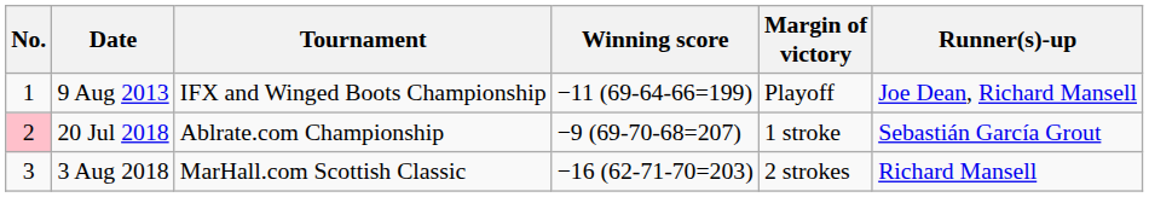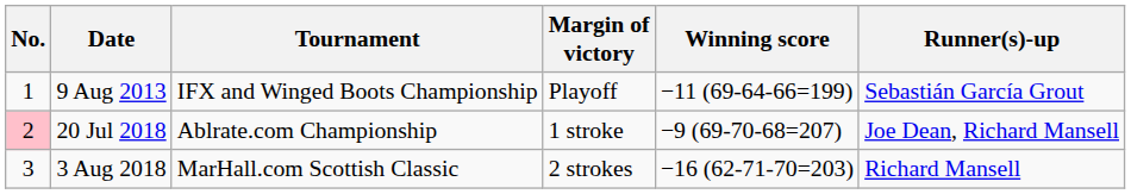 <table class="wikitable" style="font-size:95%;">
 <tr>
 <th>No.</th>
 <th>Date</th>
 <th>Tournament</th>
+<th>Margin of<br>victory</th>
 <th>Winning score</th>
-<th>Margin of<br>victory</th>
 <th>Runner(s)-up</th>
 </tr>
 <tr>
 <td align=center>1</td>
 <td align=right>9 Aug <a href='#'>2013</a></td>
 <td>IFX and Winged Boots Championship</td>
+<td>Playoff</td>
 <td>−11 (69-64-66=199)</td>
-<td>Playoff</td>
-<td> <a href='#'>Joe Dean</a>,  <a href='#'>Richard Mansell</a></td>
+<td> <a href='#'>Sebastián García Grout</a></td>
 </tr>
 <tr>
 <td align=center style="background: pink;">2</td>
 <td align=right>20 Jul <a href='#'>2018</a></td>
 <td>Ablrate.com Championship</td>
+<td>1 stroke</td>
 <td>−9 (69-70-68=207)</td>
-<td>1 stroke</td>
-<td> <a href='#'>Sebastián García Grout</a></td>
+<td> <a href='#'>Joe Dean</a>,  <a href='#'>Richard Mansell</a></td>
 </tr>
 <tr>
 <td align=center>3</td>
 <td align=right>3 Aug 2018</td>
 <td>MarHall.com Scottish Classic</td>
+<td>2 strokes</td>
 <td>−16 (62-71-70=203)</td>
-<td>2 strokes</td>
 <td> <a href='#'>Richard Mansell</a></td>
 </tr>
 </table>
